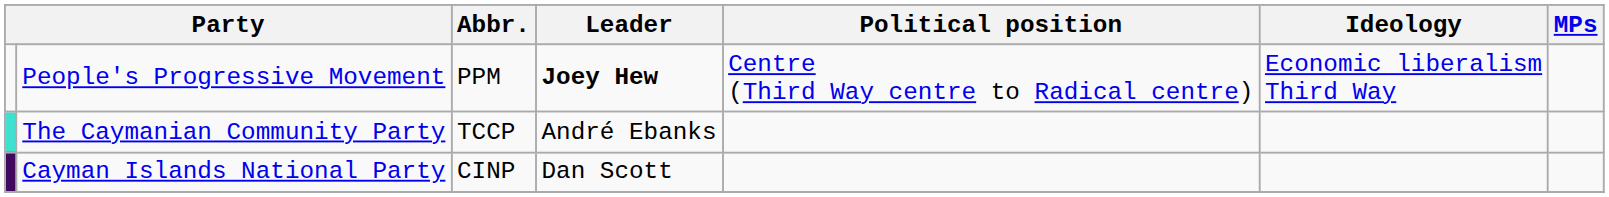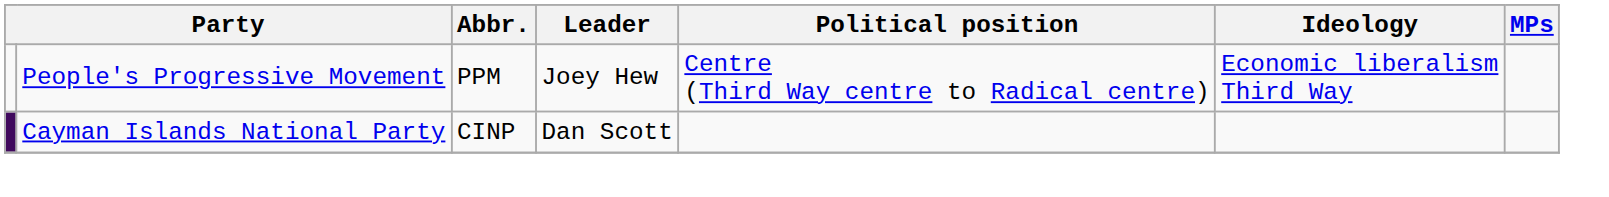 <table class="wikitable">
 <tr>
 <th colspan=2>Party</th>
 <th>Abbr.</th>
 <th>Leader</th>
 <th>Political position</th>
 <th>Ideology</th>
 <th><a href='#'>MPs</a></th>
 </tr>
 <tr>
 <td bgcolor=></td>
 <td><a href='#'>People's Progressive Movement</a></td>
 <td>PPM</td>
-<td><strong>Joey Hew</strong></td>
+<td>Joey Hew</td>
 <td><a href='#'>Centre</a><br>(<a href='#'>Third Way centre</a> to <a href='#'>Radical centre</a>)</td>
 <td><a href='#'>Economic liberalism</a><br><a href='#'>Third Way</a></td>
-<td></td>
-</tr>
-<tr>
-<td bgcolor=Turquoise></td>
-<td><a href='#'>The Caymanian Community Party</a></td>
-<td>TCCP</td>
-<td>André Ebanks</td>
-<td></td>
-<td></td>
 <td></td>
 </tr>
 <tr>
 <td bgcolor=#40095d></td>
 <td><a href='#'>Cayman Islands National Party</a></td>
 <td>CINP</td>
 <td>Dan Scott</td>
 <td></td>
 <td></td>
 <td></td>
 </tr>
 <tr>
 </tr>
 </table>
